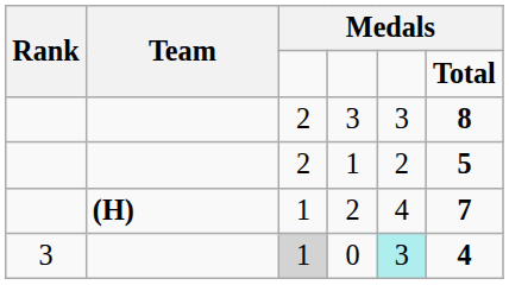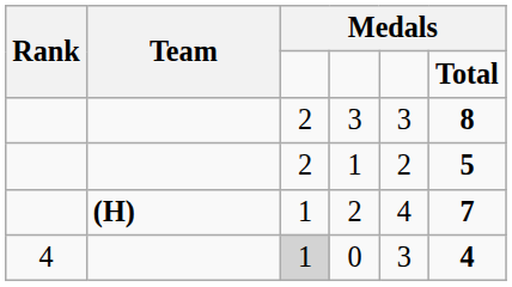 <table class="wikitable">
 <tr>
 <th rowspan=2>Rank</th>
 <th style="width:100px;" rowspan="2">Team</th>
 <th colspan=4>Medals</th>
 </tr>
 <tr>
 <td style="width:20px; text-align:center;"></td>
 <td style="width:20px; text-align:center;"></td>
 <td style="width:20px; text-align:center;"></td>
 <td><strong>Total</strong></td>
 </tr>
 <tr>
 <td align=center></td>
 <td></td>
 <td align=center>2</td>
 <td align=center>3</td>
 <td align=center>3</td>
 <td align=center><strong>8</strong></td>
 </tr>
 <tr>
 <td align=center></td>
 <td></td>
 <td align=center>2</td>
 <td align=center>1</td>
 <td align=center>2</td>
 <td align=center><strong>5</strong></td>
 </tr>
 <tr>
 <td align=center></td>
 <td> <strong>(H)</strong></td>
 <td align=center>1</td>
 <td align=center>2</td>
 <td align=center>4</td>
 <td align=center><strong>7</strong></td>
 </tr>
 <tr>
-<td align=center>3</td>
+<td align=center>4</td>
 <td></td>
 <td align=center style="background: lightgrey;">1</td>
 <td align=center>0</td>
-<td align=center style="background: paleturquoise;">3</td>
+<td align=center>3</td>
 <td align=center><strong>4</strong></td>
 </tr>
 </table>
